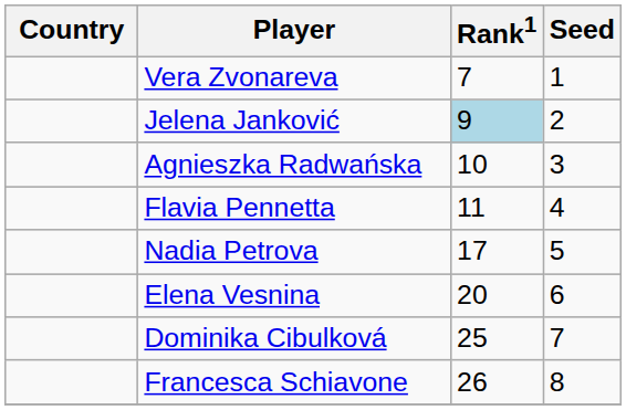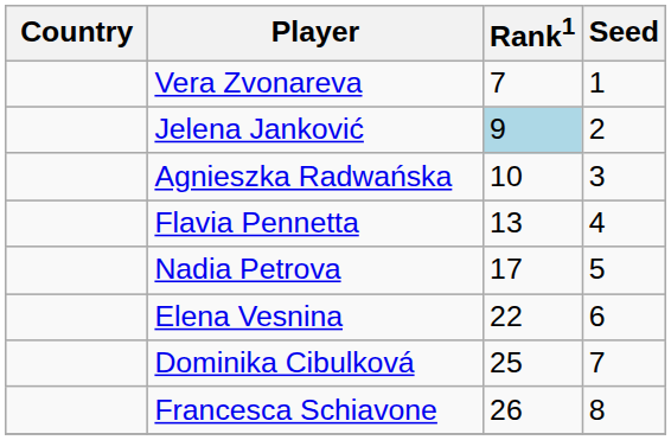 <table class="sortable wikitable">
 <tr>
 <th width="70">Country</th>
 <th width="175">Player</th>
 <th>Rank<sup>1</sup></th>
 <th>Seed</th>
 </tr>
 <tr>
 <td></td>
 <td><a href='#'>Vera Zvonareva</a></td>
 <td>7</td>
 <td>1</td>
 </tr>
 <tr>
 <td></td>
 <td><a href='#'>Jelena Janković</a></td>
 <td style="background: lightblue;">9</td>
 <td>2</td>
 </tr>
 <tr>
 <td></td>
 <td><a href='#'>Agnieszka Radwańska</a></td>
 <td>10</td>
 <td>3</td>
 </tr>
 <tr>
 <td></td>
 <td><a href='#'>Flavia Pennetta</a></td>
-<td>11</td>
+<td>13</td>
 <td>4</td>
 </tr>
 <tr>
 <td></td>
 <td><a href='#'>Nadia Petrova</a></td>
 <td>17</td>
 <td>5</td>
 </tr>
 <tr>
 <td></td>
 <td><a href='#'>Elena Vesnina</a></td>
-<td>20</td>
+<td>22</td>
 <td>6</td>
 </tr>
 <tr>
 <td></td>
 <td><a href='#'>Dominika Cibulková</a></td>
 <td>25</td>
 <td>7</td>
 </tr>
 <tr>
 <td></td>
 <td><a href='#'>Francesca Schiavone</a></td>
 <td>26</td>
 <td>8</td>
 </tr>
 <tr>
 </tr>
 </table>
